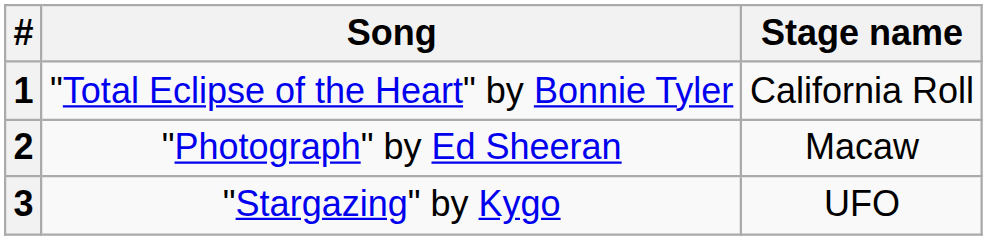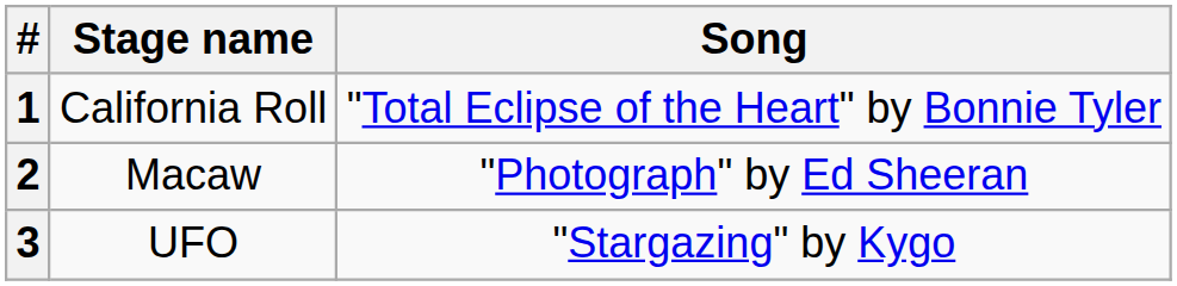 <table class="wikitable plainrowheaders" style="text-align: center;">
 <tr>
 <th>#</th>
+<th>Stage name</th>
 <th>Song</th>
-<th>Stage name</th>
 </tr>
 <tr>
 <th>1</th>
+<td>California Roll</td>
 <td>"<a href='#'>Total Eclipse of the Heart</a>" by <a href='#'>Bonnie Tyler</a></td>
-<td>California Roll</td>
 </tr>
 <tr>
 <th>2</th>
+<td>Macaw</td>
 <td>"<a href='#'>Photograph</a>" by <a href='#'>Ed Sheeran</a></td>
-<td>Macaw</td>
 </tr>
 <tr>
 <th>3</th>
+<td>UFO</td>
 <td>"<a href='#'>Stargazing</a>" by <a href='#'>Kygo</a></td>
-<td>UFO</td>
 </tr>
 </table>
